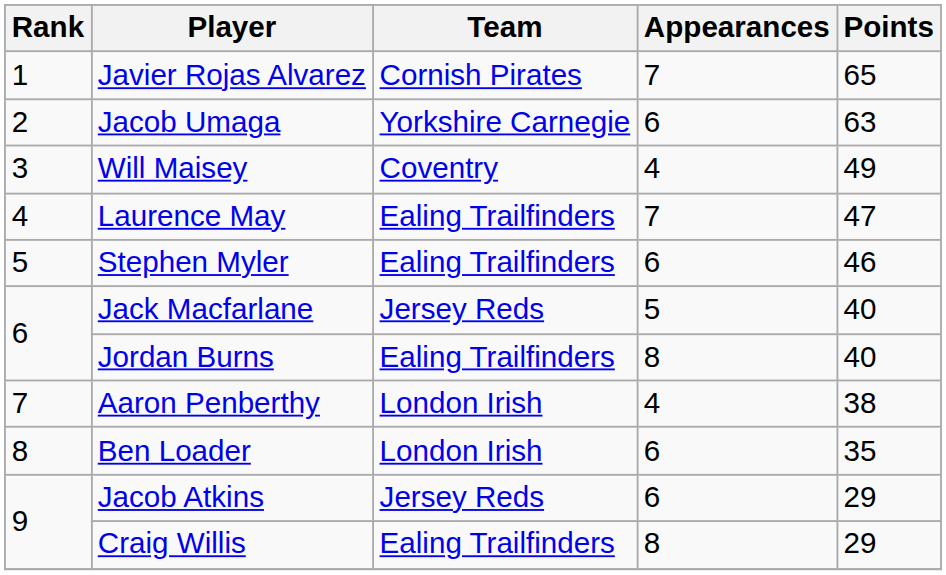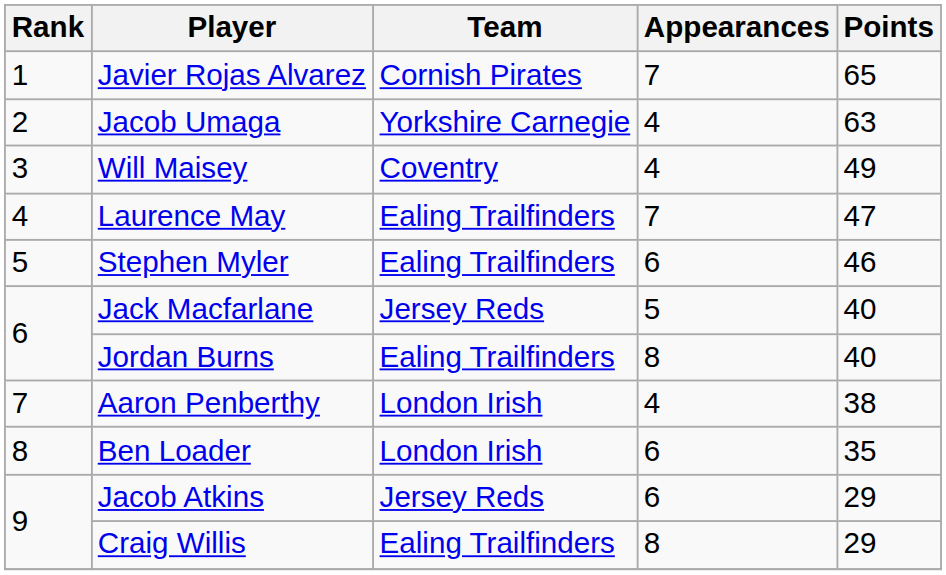 <table class="wikitable">
 <tr>
 <th>Rank</th>
 <th>Player</th>
 <th>Team</th>
 <th>Appearances</th>
 <th>Points</th>
 </tr>
 <tr>
 <td>1</td>
 <td> <a href='#'>Javier Rojas Alvarez</a></td>
 <td><a href='#'>Cornish Pirates</a></td>
 <td>7</td>
 <td>65</td>
 </tr>
 <tr>
 <td>2</td>
 <td> <a href='#'>Jacob Umaga</a></td>
 <td><a href='#'>Yorkshire Carnegie</a></td>
-<td>6</td>
+<td>4</td>
 <td>63</td>
 </tr>
 <tr>
 <td>3</td>
 <td> <a href='#'>Will Maisey</a></td>
 <td><a href='#'>Coventry</a></td>
 <td>4</td>
 <td>49</td>
 </tr>
 <tr>
 <td>4</td>
 <td> <a href='#'>Laurence May</a></td>
 <td><a href='#'>Ealing Trailfinders</a></td>
 <td>7</td>
 <td>47</td>
 </tr>
 <tr>
 <td>5</td>
 <td> <a href='#'>Stephen Myler</a></td>
 <td><a href='#'>Ealing Trailfinders</a></td>
 <td>6</td>
 <td>46</td>
 </tr>
 <tr>
 <td rowspan=2>6</td>
 <td> <a href='#'>Jack Macfarlane</a></td>
 <td><a href='#'>Jersey Reds</a></td>
 <td>5</td>
 <td>40</td>
 </tr>
 <tr>
 <td> <a href='#'>Jordan Burns</a></td>
 <td><a href='#'>Ealing Trailfinders</a></td>
 <td>8</td>
 <td>40</td>
 </tr>
 <tr>
 <td>7</td>
 <td> <a href='#'>Aaron Penberthy</a></td>
 <td><a href='#'>London Irish</a></td>
 <td>4</td>
 <td>38</td>
 </tr>
 <tr>
 <td>8</td>
 <td> <a href='#'>Ben Loader</a></td>
 <td><a href='#'>London Irish</a></td>
 <td>6</td>
 <td>35</td>
 </tr>
 <tr>
 <td rowspan=2>9</td>
 <td> <a href='#'>Jacob Atkins</a></td>
 <td><a href='#'>Jersey Reds</a></td>
 <td>6</td>
 <td>29</td>
 </tr>
 <tr>
 <td> <a href='#'>Craig Willis</a></td>
 <td><a href='#'>Ealing Trailfinders</a></td>
 <td>8</td>
 <td>29</td>
 </tr>
 <tr>
 </tr>
 </table>
